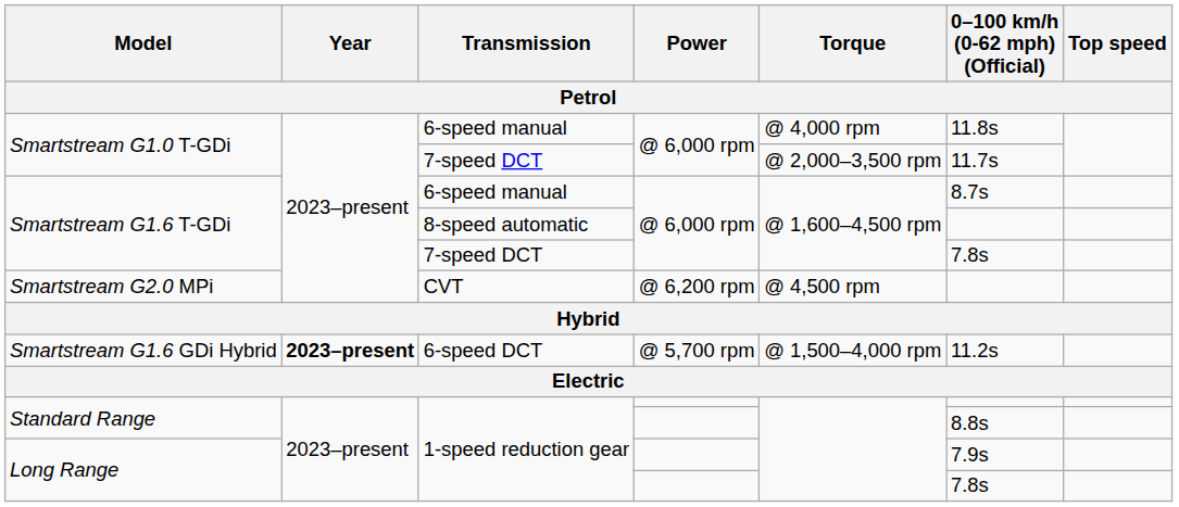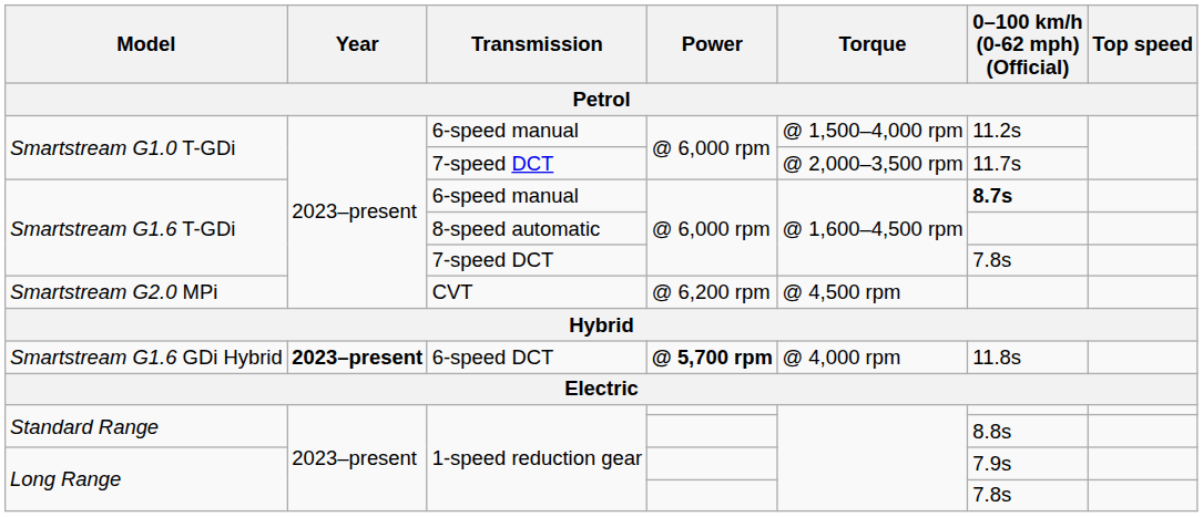 <table class="wikitable" style="text-align:left; font-size:90%;">
 <tr>
 <th>Model</th>
 <th>Year</th>
 <th>Transmission</th>
 <th>Power</th>
 <th>Torque</th>
 <th>0–100 km/h<br>(0-62 mph)<br>(Official)</th>
 <th>Top speed</th>
 </tr>
 <tr>
 <th colspan="7">Petrol</th>
 </tr>
 <tr>
 <td rowspan="2"><em>Smartstream G1.0</em> T-GDi</td>
 <td rowspan="6">2023–present</td>
 <td>6-speed manual</td>
 <td rowspan="2"> @ 6,000 rpm</td>
-<td> @ 4,000 rpm</td>
-<td>11.8s</td>
+<td> @ 1,500–4,000 rpm</td>
+<td>11.2s</td>
 <td rowspan="2"></td>
 </tr>
 <tr>
 <td>7-speed <a href='#'>DCT</a></td>
 <td> @ 2,000–3,500 rpm</td>
 <td>11.7s</td>
 </tr>
 <tr>
 <td rowspan="3"><em>Smartstream G1.6</em> T-GDi</td>
 <td>6-speed manual</td>
 <td rowspan="3"> @ 6,000 rpm</td>
 <td rowspan="3"> @ 1,600–4,500 rpm</td>
-<td>8.7s</td>
+<td><strong>8.7s</strong></td>
 <td></td>
 </tr>
 <tr>
 <td>8-speed automatic</td>
 <td></td>
 <td></td>
 </tr>
 <tr>
 <td>7-speed DCT</td>
 <td>7.8s</td>
 <td></td>
 </tr>
 <tr>
 <td><em>Smartstream G2.0</em> MPi</td>
 <td>CVT</td>
 <td> @ 6,200 rpm</td>
 <td> @ 4,500 rpm</td>
 <td></td>
 <td></td>
 </tr>
 <tr>
 <th colspan="7">Hybrid</th>
 </tr>
 <tr>
 <td><em>Smartstream G1.6</em> GDi Hybrid</td>
 <td><strong>2023–present</strong></td>
 <td>6-speed DCT</td>
-<td> @ 5,700 rpm</td>
-<td> @ 1,500–4,000 rpm</td>
-<td>11.2s</td>
+<td><strong> @ 5,700 rpm</strong></td>
+<td> @ 4,000 rpm</td>
+<td>11.8s</td>
 <td></td>
 </tr>
 <tr>
 <th colspan="7">Electric</th>
 </tr>
 <tr>
 <td rowspan=2><em>Standard Range</em></td>
 <td rowspan=4>2023–present</td>
 <td rowspan=4>1-speed reduction gear</td>
 <td></td>
 <td rowspan=4></td>
 <td></td>
 <td></td>
 </tr>
 <tr>
 <td></td>
 <td>8.8s</td>
 <td></td>
 </tr>
 <tr>
 <td rowspan=2><em>Long Range</em></td>
 <td></td>
 <td>7.9s</td>
 <td></td>
 </tr>
 <tr>
 <td></td>
 <td>7.8s</td>
 <td></td>
 </tr>
 </table>
